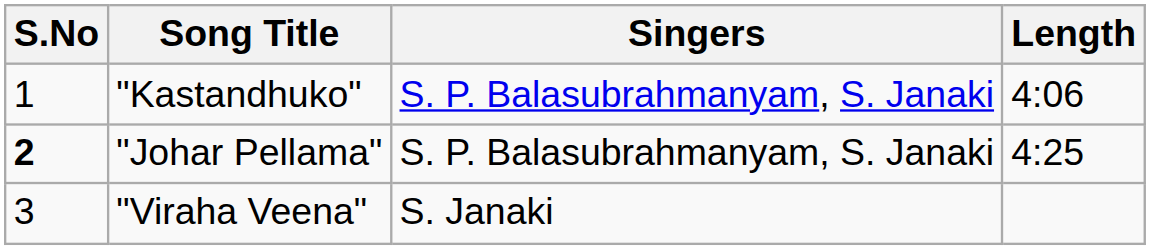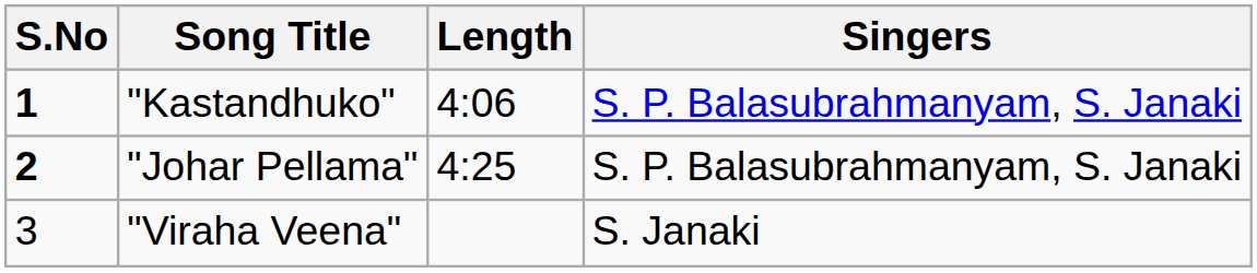 <table class="wikitable">
 <tr>
 <th>S.No</th>
 <th>Song Title</th>
+<th>Length</th>
 <th>Singers</th>
-<th>Length</th>
 </tr>
 <tr>
-<td>1</td>
+<td><strong>1</strong></td>
 <td>"Kastandhuko"</td>
+<td>4:06</td>
 <td><a href='#'>S. P. Balasubrahmanyam</a>, <a href='#'>S. Janaki</a></td>
-<td>4:06</td>
 </tr>
 <tr>
 <td><strong>2</strong></td>
 <td>"Johar Pellama"</td>
+<td>4:25</td>
 <td>S. P. Balasubrahmanyam, S. Janaki</td>
-<td>4:25</td>
 </tr>
 <tr>
 <td>3</td>
 <td>"Viraha Veena"</td>
+<td></td>
 <td>S. Janaki</td>
-<td></td>
 </tr>
 </table>
